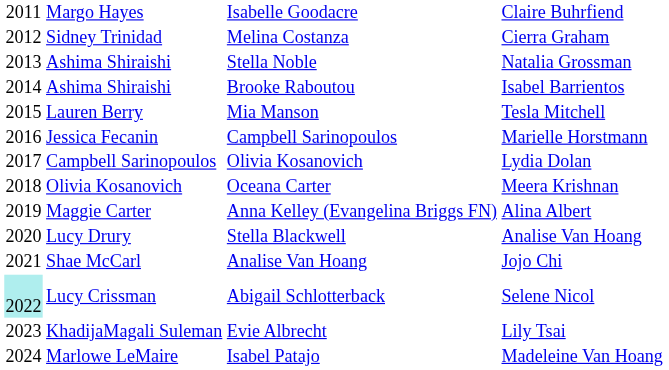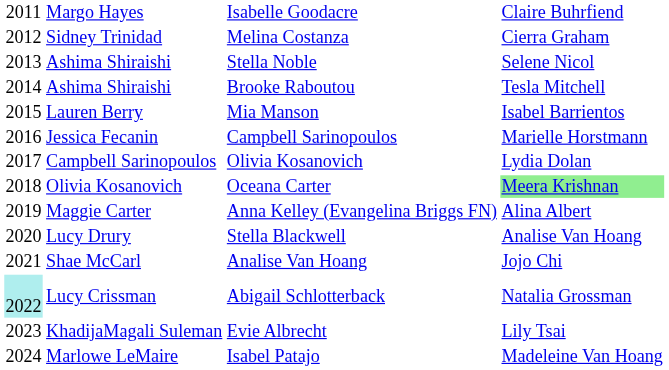 <table>
 <tr>
 <td style="text-align:center;">2011</td>
 <td><a href='#'>Margo Hayes</a></td>
 <td><a href='#'>Isabelle Goodacre</a></td>
 <td><a href='#'>Claire Buhrfiend</a></td>
 </tr>
 <tr>
 <td style="text-align:center;">2012</td>
 <td><a href='#'>Sidney Trinidad</a></td>
 <td><a href='#'>Melina Costanza</a></td>
 <td><a href='#'>Cierra Graham</a></td>
 </tr>
 <tr>
 <td style="text-align:center;">2013</td>
 <td><a href='#'>Ashima Shiraishi</a></td>
 <td><a href='#'>Stella Noble</a></td>
-<td><a href='#'>Natalia Grossman</a></td>
+<td><a href='#'>Selene Nicol</a></td>
 </tr>
 <tr>
 <td style="text-align:center;">2014</td>
 <td><a href='#'>Ashima Shiraishi</a></td>
 <td><a href='#'>Brooke Raboutou</a></td>
-<td><a href='#'>Isabel Barrientos</a></td>
+<td><a href='#'>Tesla Mitchell</a></td>
 </tr>
 <tr>
 <td style="text-align:center;">2015</td>
 <td><a href='#'>Lauren Berry</a></td>
 <td><a href='#'>Mia Manson</a></td>
-<td><a href='#'>Tesla Mitchell</a></td>
+<td><a href='#'>Isabel Barrientos</a></td>
 </tr>
 <tr>
 <td style="text-align:center;">2016</td>
 <td><a href='#'>Jessica Fecanin</a></td>
 <td><a href='#'>Campbell Sarinopoulos</a></td>
 <td><a href='#'>Marielle Horstmann</a></td>
 </tr>
 <tr>
 <td style="text-align:center;">2017</td>
 <td><a href='#'>Campbell Sarinopoulos</a></td>
 <td><a href='#'>Olivia Kosanovich</a></td>
 <td><a href='#'>Lydia Dolan</a></td>
 </tr>
 <tr>
 <td style="text-align:center;">2018</td>
 <td><a href='#'>Olivia Kosanovich</a></td>
 <td><a href='#'>Oceana Carter</a></td>
-<td><a href='#'>Meera Krishnan</a></td>
+<td style="background: lightgreen;"><a href='#'>Meera Krishnan</a></td>
 </tr>
 <tr>
 <td style="text-align:center;">2019</td>
 <td><a href='#'>Maggie Carter</a></td>
 <td><a href='#'>Anna Kelley (Evangelina Briggs FN)</a></td>
 <td><a href='#'>Alina Albert</a></td>
 </tr>
 <tr>
 <td style="text-align:center;">2020</td>
 <td><a href='#'>Lucy Drury</a></td>
 <td><a href='#'>Stella Blackwell</a></td>
 <td><a href='#'>Analise Van Hoang</a></td>
 </tr>
 <tr>
 <td style="text-align:center;">2021</td>
 <td><a href='#'>Shae McCarl</a></td>
 <td><a href='#'>Analise Van Hoang</a></td>
 <td><a href='#'>Jojo Chi</a></td>
 </tr>
 <tr>
 <td style="background: paleturquoise; text-align:center;"><br>2022</td>
 <td><a href='#'>Lucy Crissman</a></td>
 <td><a href='#'>Abigail Schlotterback</a></td>
-<td><a href='#'>Selene Nicol</a></td>
+<td><a href='#'>Natalia Grossman</a></td>
 </tr>
 <tr>
 <td style="text-align:center;">2023</td>
 <td><a href='#'>KhadijaMagali Suleman</a></td>
 <td><a href='#'>Evie Albrecht</a></td>
 <td><a href='#'>Lily Tsai</a></td>
 </tr>
 <tr>
 <td style="text-align:center;">2024</td>
 <td><a href='#'>Marlowe LeMaire</a></td>
 <td><a href='#'>Isabel Patajo</a></td>
 <td><a href='#'>Madeleine Van Hoang</a></td>
 </tr>
 </table>
